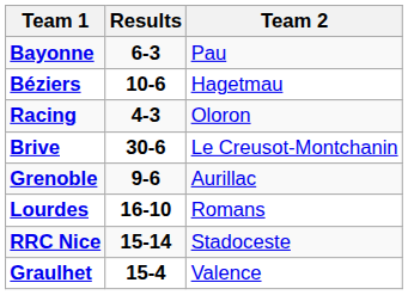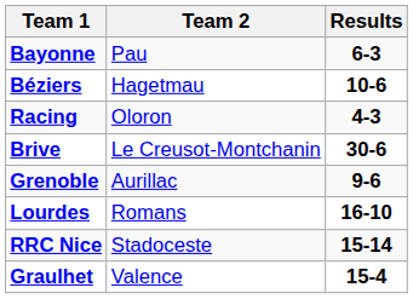 <table class="wikitable">
 <tr>
 <th>Team 1</th>
+<th>Team 2</th>
 <th>Results</th>
-<th>Team 2</th>
 </tr>
 <tr>
 <td><strong><a href='#'>Bayonne</a></strong></td>
+<td><a href='#'>Pau</a></td>
 <td align="center"><strong>6-3</strong></td>
-<td><a href='#'>Pau</a></td>
 </tr>
 <tr bgcolor="white">
 <td><strong><a href='#'>Béziers</a></strong></td>
+<td><a href='#'>Hagetmau</a></td>
 <td align="center"><strong>10-6</strong></td>
-<td><a href='#'>Hagetmau</a></td>
 </tr>
 <tr>
 <td><strong><a href='#'>Racing</a></strong></td>
+<td><a href='#'>Oloron</a></td>
 <td align="center"><strong>4-3</strong></td>
-<td><a href='#'>Oloron</a></td>
 </tr>
 <tr bgcolor="white">
 <td><strong><a href='#'>Brive</a></strong></td>
+<td><a href='#'>Le Creusot-Montchanin</a></td>
 <td align="center"><strong>30-6</strong></td>
-<td><a href='#'>Le Creusot-Montchanin</a></td>
 </tr>
 <tr>
 <td><strong><a href='#'>Grenoble</a></strong></td>
+<td><a href='#'>Aurillac</a></td>
 <td align="center"><strong>9-6</strong></td>
-<td><a href='#'>Aurillac</a></td>
 </tr>
 <tr bgcolor="white">
 <td><strong><a href='#'>Lourdes</a></strong></td>
+<td><a href='#'>Romans</a></td>
 <td align="center"><strong>16-10</strong></td>
-<td><a href='#'>Romans</a></td>
 </tr>
 <tr>
 <td><strong><a href='#'>RRC Nice</a></strong></td>
+<td><a href='#'>Stadoceste</a></td>
 <td align="center"><strong>15-14</strong></td>
-<td><a href='#'>Stadoceste</a></td>
 </tr>
 <tr bgcolor="white">
 <td><strong><a href='#'>Graulhet</a></strong></td>
+<td><a href='#'>Valence</a></td>
 <td align="center"><strong>15-4</strong></td>
-<td><a href='#'>Valence</a></td>
 </tr>
 </table>
